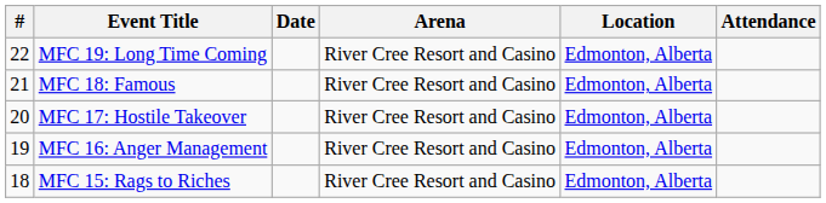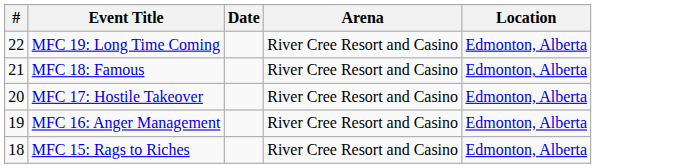 <table class="sortable wikitable succession-box" style="font-size:90%;">
 <tr>
 <th scope="col">#</th>
 <th scope="col">Event Title</th>
 <th scope="col">Date</th>
 <th scope="col">Arena</th>
 <th scope="col">Location</th>
-<th scope="col">Attendance</th>
 </tr>
 <tr>
 <td align=center>22</td>
 <td><a href='#'>MFC 19: Long Time Coming</a></td>
 <td></td>
 <td>River Cree Resort and Casino</td>
 <td><a href='#'>Edmonton, Alberta</a></td>
-<td></td>
 </tr>
 <tr>
 <td align=center>21</td>
 <td><a href='#'>MFC 18: Famous</a></td>
 <td></td>
 <td>River Cree Resort and Casino</td>
 <td><a href='#'>Edmonton, Alberta</a></td>
-<td></td>
 </tr>
 <tr>
 <td align=center>20</td>
 <td><a href='#'>MFC 17: Hostile Takeover</a></td>
 <td></td>
 <td>River Cree Resort and Casino</td>
 <td><a href='#'>Edmonton, Alberta</a></td>
-<td></td>
 </tr>
 <tr>
 <td align=center>19</td>
 <td><a href='#'>MFC 16: Anger Management</a></td>
 <td></td>
 <td>River Cree Resort and Casino</td>
 <td><a href='#'>Edmonton, Alberta</a></td>
-<td></td>
 </tr>
 <tr>
 <td align=center>18</td>
 <td><a href='#'>MFC 15: Rags to Riches</a></td>
 <td></td>
 <td>River Cree Resort and Casino</td>
 <td><a href='#'>Edmonton, Alberta</a></td>
-<td></td>
 </tr>
 </table>
